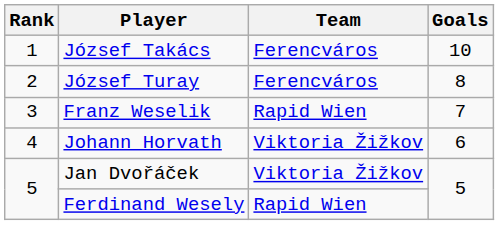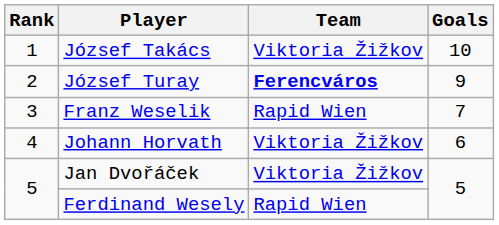 <table class="wikitable" style="text-align:center">
 <tr>
 <th>Rank</th>
 <th>Player</th>
 <th>Team</th>
 <th>Goals</th>
 </tr>
 <tr>
 <td>1</td>
 <td align=left> <a href='#'>József Takács</a></td>
-<td align=left> <a href='#'>Ferencváros</a></td>
+<td align=left> <a href='#'>Viktoria Žižkov</a></td>
 <td>10</td>
 </tr>
 <tr>
 <td>2</td>
 <td align=left> <a href='#'>József Turay</a></td>
-<td align=left> <a href='#'>Ferencváros</a></td>
-<td>8</td>
+<td align=left><strong> <a href='#'>Ferencváros</a></strong></td>
+<td>9</td>
 </tr>
 <tr>
 <td>3</td>
 <td align=left> <a href='#'>Franz Weselik</a></td>
 <td align=left> <a href='#'>Rapid Wien</a></td>
 <td>7</td>
 </tr>
 <tr>
 <td>4</td>
 <td align=left> <a href='#'>Johann Horvath</a></td>
 <td align=left> <a href='#'>Viktoria Žižkov</a></td>
 <td>6</td>
 </tr>
 <tr>
 <td rowspan=2>5</td>
 <td align=left> Jan Dvořáček</td>
 <td align=left> <a href='#'>Viktoria Žižkov</a></td>
 <td rowspan=2>5</td>
 </tr>
 <tr>
 <td align=left> <a href='#'>Ferdinand Wesely</a></td>
 <td align=left> <a href='#'>Rapid Wien</a></td>
 </tr>
 </table>
